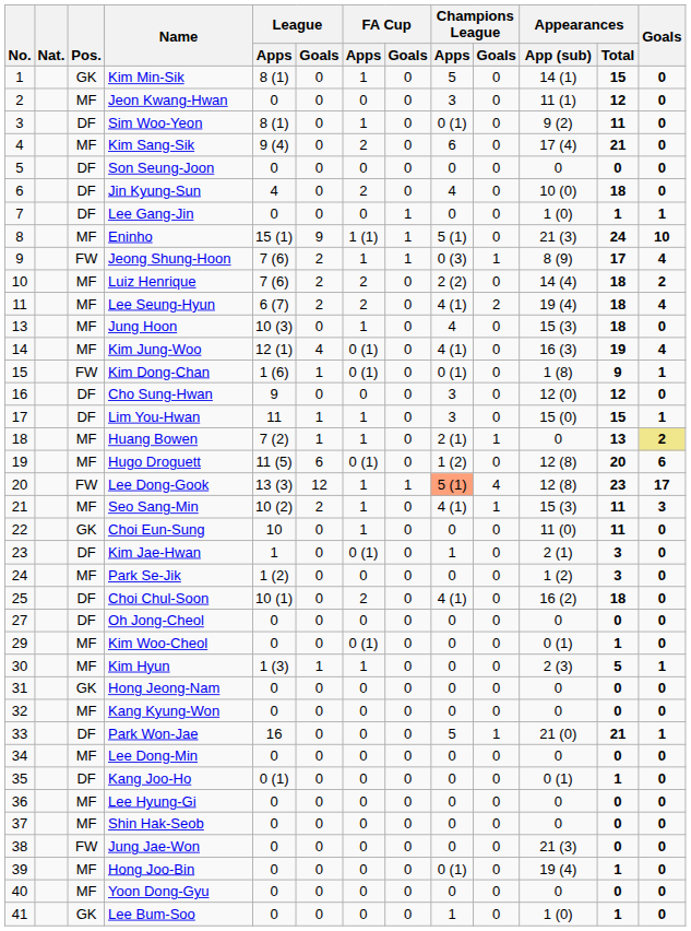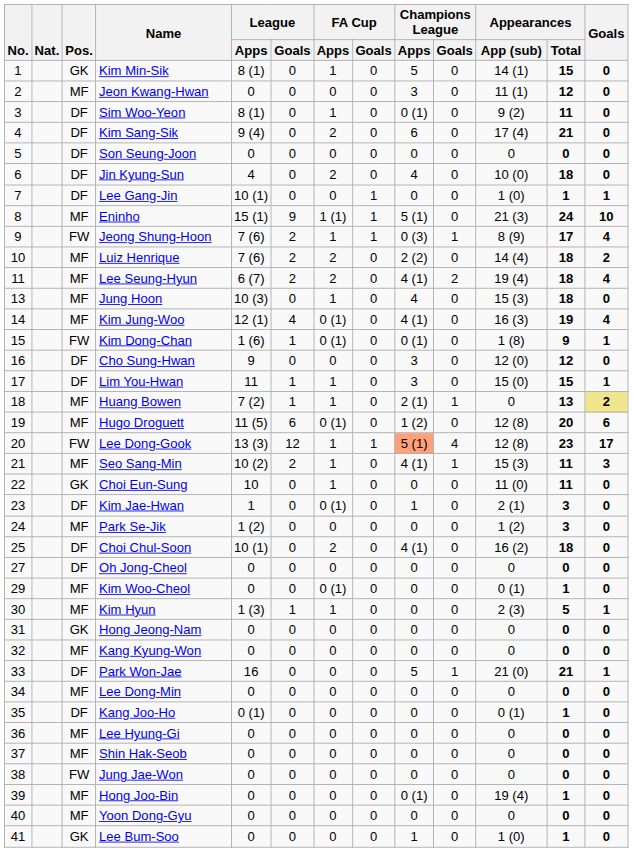 <table class="wikitable" style="font-size: 95%; text-align: center;">
 <tr>
 <th rowspan="2" valign="bottom">No.</th>
 <th rowspan="2" valign="bottom">Nat.</th>
 <th rowspan="2" valign="bottom">Pos.</th>
 <th rowspan="2" width="150">Name</th>
 <th colspan="2" width="80">League</th>
 <th colspan="2" width="80">FA Cup</th>
 <th colspan="2" width="80">Champions League</th>
 <th colspan="2" width="120">Appearances</th>
 <th rowspan="2" width="40">Goals</th>
 </tr>
 <tr>
 <th>Apps</th>
 <th>Goals</th>
 <th>Apps</th>
 <th>Goals</th>
 <th>Apps</th>
 <th>Goals</th>
 <th>App (sub)</th>
 <th>Total</th>
 </tr>
 <tr>
 <td>1</td>
 <td></td>
 <td>GK</td>
 <td align="left"><a href='#'>Kim Min-Sik</a></td>
 <td>8 (1)</td>
 <td>0</td>
 <td>1</td>
 <td>0</td>
 <td>5</td>
 <td>0</td>
 <td>14 (1)</td>
 <td><strong>15</strong></td>
 <td><strong>0</strong></td>
 </tr>
 <tr>
 <td>2</td>
 <td></td>
 <td>MF</td>
 <td align="left"><a href='#'>Jeon Kwang-Hwan</a></td>
 <td>0</td>
 <td>0</td>
 <td>0</td>
 <td>0</td>
 <td>3</td>
 <td>0</td>
 <td>11 (1)</td>
 <td><strong>12</strong></td>
 <td><strong>0</strong></td>
 </tr>
 <tr>
 <td>3</td>
 <td></td>
 <td>DF</td>
 <td align="left"><a href='#'>Sim Woo-Yeon</a></td>
 <td>8 (1)</td>
 <td>0</td>
 <td>1</td>
 <td>0</td>
 <td>0 (1)</td>
 <td>0</td>
 <td>9 (2)</td>
 <td><strong>11</strong></td>
 <td><strong>0</strong></td>
 </tr>
 <tr>
 <td>4</td>
 <td></td>
-<td>MF</td>
+<td>DF</td>
 <td align="left"><a href='#'>Kim Sang-Sik</a></td>
 <td>9 (4)</td>
 <td>0</td>
 <td>2</td>
 <td>0</td>
 <td>6</td>
 <td>0</td>
 <td>17 (4)</td>
 <td><strong>21</strong></td>
 <td><strong>0</strong></td>
 </tr>
 <tr>
 <td>5</td>
 <td></td>
 <td>DF</td>
 <td align="left"><a href='#'>Son Seung-Joon</a></td>
 <td>0</td>
 <td>0</td>
 <td>0</td>
 <td>0</td>
 <td>0</td>
 <td>0</td>
 <td>0</td>
 <td><strong>0</strong></td>
 <td><strong>0</strong></td>
 </tr>
 <tr>
 <td>6</td>
 <td></td>
 <td>DF</td>
 <td align="left"><a href='#'>Jin Kyung-Sun</a></td>
 <td>4</td>
 <td>0</td>
 <td>2</td>
 <td>0</td>
 <td>4</td>
 <td>0</td>
 <td>10 (0)</td>
 <td><strong>18</strong></td>
 <td><strong>0</strong></td>
 </tr>
 <tr>
 <td>7</td>
 <td></td>
 <td>DF</td>
 <td align="left"><a href='#'>Lee Gang-Jin</a></td>
-<td>0</td>
+<td>10 (1)</td>
 <td>0</td>
 <td>0</td>
 <td>1</td>
 <td>0</td>
 <td>0</td>
 <td>1 (0)</td>
 <td><strong>1</strong></td>
 <td><strong>1</strong></td>
 </tr>
 <tr>
 <td>8</td>
 <td></td>
 <td>MF</td>
 <td align="left"><a href='#'>Eninho</a></td>
 <td>15 (1)</td>
 <td>9</td>
 <td>1 (1)</td>
 <td>1</td>
 <td>5 (1)</td>
 <td>0</td>
 <td>21 (3)</td>
 <td><strong>24</strong></td>
 <td><strong>10</strong></td>
 </tr>
 <tr>
 <td>9</td>
 <td></td>
 <td>FW</td>
 <td align="left"><a href='#'>Jeong Shung-Hoon</a></td>
 <td>7 (6)</td>
 <td>2</td>
 <td>1</td>
 <td>1</td>
 <td>0 (3)</td>
 <td>1</td>
 <td>8 (9)</td>
 <td><strong>17</strong></td>
 <td><strong>4</strong></td>
 </tr>
 <tr>
 <td>10</td>
 <td></td>
 <td>MF</td>
 <td align="left"><a href='#'>Luiz Henrique</a></td>
 <td>7 (6)</td>
 <td>2</td>
 <td>2</td>
 <td>0</td>
 <td>2 (2)</td>
 <td>0</td>
 <td>14 (4)</td>
 <td><strong>18</strong></td>
 <td><strong>2</strong></td>
 </tr>
 <tr>
 <td>11</td>
 <td></td>
 <td>MF</td>
 <td align="left"><a href='#'>Lee Seung-Hyun</a></td>
 <td>6 (7)</td>
 <td>2</td>
 <td>2</td>
 <td>0</td>
 <td>4 (1)</td>
 <td>2</td>
 <td>19 (4)</td>
 <td><strong>18</strong></td>
 <td><strong>4</strong></td>
 </tr>
 <tr>
 <td>13</td>
 <td></td>
 <td>MF</td>
 <td align="left"><a href='#'>Jung Hoon</a></td>
 <td>10 (3)</td>
 <td>0</td>
 <td>1</td>
 <td>0</td>
 <td>4</td>
 <td>0</td>
 <td>15 (3)</td>
 <td><strong>18</strong></td>
 <td><strong>0</strong></td>
 </tr>
 <tr>
 <td>14</td>
 <td></td>
 <td>MF</td>
 <td align="left"><a href='#'>Kim Jung-Woo</a></td>
 <td>12 (1)</td>
 <td>4</td>
 <td>0 (1)</td>
 <td>0</td>
 <td>4 (1)</td>
 <td>0</td>
 <td>16 (3)</td>
 <td><strong>19</strong></td>
 <td><strong>4</strong></td>
 </tr>
 <tr>
 <td>15</td>
 <td></td>
 <td>FW</td>
 <td align="left"><a href='#'>Kim Dong-Chan</a></td>
 <td>1 (6)</td>
 <td>1</td>
 <td>0 (1)</td>
 <td>0</td>
 <td>0 (1)</td>
 <td>0</td>
 <td>1 (8)</td>
 <td><strong>9</strong></td>
 <td><strong>1</strong></td>
 </tr>
 <tr>
 <td>16</td>
 <td></td>
 <td>DF</td>
 <td align="left"><a href='#'>Cho Sung-Hwan</a></td>
 <td>9</td>
 <td>0</td>
 <td>0</td>
 <td>0</td>
 <td>3</td>
 <td>0</td>
 <td>12 (0)</td>
 <td><strong>12</strong></td>
 <td><strong>0</strong></td>
 </tr>
 <tr>
 <td>17</td>
 <td></td>
 <td>DF</td>
 <td align="left"><a href='#'>Lim You-Hwan</a></td>
 <td>11</td>
 <td>1</td>
 <td>1</td>
 <td>0</td>
 <td>3</td>
 <td>0</td>
 <td>15 (0)</td>
 <td><strong>15</strong></td>
 <td><strong>1</strong></td>
 </tr>
 <tr>
 <td>18</td>
 <td></td>
 <td>MF</td>
 <td align="left"><a href='#'>Huang Bowen</a></td>
 <td>7 (2)</td>
 <td>1</td>
 <td>1</td>
 <td>0</td>
 <td>2 (1)</td>
 <td>1</td>
 <td>0</td>
 <td><strong>13</strong></td>
 <td style="background: khaki;"><strong>2</strong></td>
 </tr>
 <tr>
 <td>19</td>
 <td></td>
 <td>MF</td>
 <td align="left"><a href='#'>Hugo Droguett</a></td>
 <td>11 (5)</td>
 <td>6</td>
 <td>0 (1)</td>
 <td>0</td>
 <td>1 (2)</td>
 <td>0</td>
 <td>12 (8)</td>
 <td><strong>20</strong></td>
 <td><strong>6</strong></td>
 </tr>
 <tr>
 <td>20</td>
 <td></td>
 <td>FW</td>
 <td align="left"><a href='#'>Lee Dong-Gook</a></td>
 <td>13 (3)</td>
 <td>12</td>
 <td>1</td>
 <td>1</td>
 <td style="background: lightsalmon;">5 (1)</td>
 <td>4</td>
 <td>12 (8)</td>
 <td><strong>23</strong></td>
 <td><strong>17</strong></td>
 </tr>
 <tr>
 <td>21</td>
 <td></td>
 <td>MF</td>
 <td align="left"><a href='#'>Seo Sang-Min</a></td>
 <td>10 (2)</td>
 <td>2</td>
 <td>1</td>
 <td>0</td>
 <td>4 (1)</td>
 <td>1</td>
 <td>15 (3)</td>
 <td><strong>11</strong></td>
 <td><strong>3</strong></td>
 </tr>
 <tr>
 <td>22</td>
 <td></td>
 <td>GK</td>
 <td align="left"><a href='#'>Choi Eun-Sung</a></td>
 <td>10</td>
 <td>0</td>
 <td>1</td>
 <td>0</td>
 <td>0</td>
 <td>0</td>
 <td>11 (0)</td>
 <td><strong>11</strong></td>
 <td><strong>0</strong></td>
 </tr>
 <tr>
 <td>23</td>
 <td></td>
 <td>DF</td>
 <td align="left"><a href='#'>Kim Jae-Hwan</a></td>
 <td>1</td>
 <td>0</td>
 <td>0 (1)</td>
 <td>0</td>
 <td>1</td>
 <td>0</td>
 <td>2 (1)</td>
 <td><strong>3</strong></td>
 <td><strong>0</strong></td>
 </tr>
 <tr>
 <td>24</td>
 <td></td>
 <td>MF</td>
 <td align="left"><a href='#'>Park Se-Jik</a></td>
 <td>1 (2)</td>
 <td>0</td>
 <td>0</td>
 <td>0</td>
 <td>0</td>
 <td>0</td>
 <td>1 (2)</td>
 <td><strong>3</strong></td>
 <td><strong>0</strong></td>
 </tr>
 <tr>
 <td>25</td>
 <td></td>
 <td>DF</td>
 <td align="left"><a href='#'>Choi Chul-Soon</a></td>
 <td>10 (1)</td>
 <td>0</td>
 <td>2</td>
 <td>0</td>
 <td>4 (1)</td>
 <td>0</td>
 <td>16 (2)</td>
 <td><strong>18</strong></td>
 <td><strong>0</strong></td>
 </tr>
 <tr>
 <td>27</td>
 <td></td>
 <td>DF</td>
 <td align="left"><a href='#'>Oh Jong-Cheol</a></td>
 <td>0</td>
 <td>0</td>
 <td>0</td>
 <td>0</td>
 <td>0</td>
 <td>0</td>
 <td>0</td>
 <td><strong>0</strong></td>
 <td><strong>0</strong></td>
 </tr>
 <tr>
 <td>29</td>
 <td></td>
 <td>MF</td>
 <td align="left"><a href='#'>Kim Woo-Cheol</a></td>
 <td>0</td>
 <td>0</td>
 <td>0 (1)</td>
 <td>0</td>
 <td>0</td>
 <td>0</td>
 <td>0 (1)</td>
 <td><strong>1</strong></td>
 <td><strong>0</strong></td>
 </tr>
 <tr>
 <td>30</td>
 <td></td>
 <td>MF</td>
 <td align="left"><a href='#'>Kim Hyun</a></td>
 <td>1 (3)</td>
 <td>1</td>
 <td>1</td>
 <td>0</td>
 <td>0</td>
 <td>0</td>
 <td>2 (3)</td>
 <td><strong>5</strong></td>
 <td><strong>1</strong></td>
 </tr>
 <tr>
 <td>31</td>
 <td></td>
 <td>GK</td>
 <td align="left"><a href='#'>Hong Jeong-Nam</a></td>
 <td>0</td>
 <td>0</td>
 <td>0</td>
 <td>0</td>
 <td>0</td>
 <td>0</td>
 <td>0</td>
 <td><strong>0</strong></td>
 <td><strong>0</strong></td>
 </tr>
 <tr>
 <td>32</td>
 <td></td>
 <td>MF</td>
 <td align="left"><a href='#'>Kang Kyung-Won</a></td>
 <td>0</td>
 <td>0</td>
 <td>0</td>
 <td>0</td>
 <td>0</td>
 <td>0</td>
 <td>0</td>
 <td><strong>0</strong></td>
 <td><strong>0</strong></td>
 </tr>
 <tr>
 <td>33</td>
 <td></td>
 <td>DF</td>
 <td align="left"><a href='#'>Park Won-Jae</a></td>
 <td>16</td>
 <td>0</td>
 <td>0</td>
 <td>0</td>
 <td>5</td>
 <td>1</td>
 <td>21 (0)</td>
 <td><strong>21</strong></td>
 <td><strong>1</strong></td>
 </tr>
 <tr>
 <td>34</td>
 <td></td>
 <td>MF</td>
 <td align="left"><a href='#'>Lee Dong-Min</a></td>
 <td>0</td>
 <td>0</td>
 <td>0</td>
 <td>0</td>
 <td>0</td>
 <td>0</td>
 <td>0</td>
 <td><strong>0</strong></td>
 <td><strong>0</strong></td>
 </tr>
 <tr>
 <td>35</td>
 <td></td>
 <td>DF</td>
 <td align="left"><a href='#'>Kang Joo-Ho</a></td>
 <td>0 (1)</td>
 <td>0</td>
 <td>0</td>
 <td>0</td>
 <td>0</td>
 <td>0</td>
 <td>0 (1)</td>
 <td><strong>1</strong></td>
 <td><strong>0</strong></td>
 </tr>
 <tr>
 <td>36</td>
 <td></td>
 <td>MF</td>
 <td align="left"><a href='#'>Lee Hyung-Gi</a></td>
 <td>0</td>
 <td>0</td>
 <td>0</td>
 <td>0</td>
 <td>0</td>
 <td>0</td>
 <td>0</td>
 <td><strong>0</strong></td>
 <td><strong>0</strong></td>
 </tr>
 <tr>
 <td>37</td>
 <td></td>
 <td>MF</td>
 <td align="left"><a href='#'>Shin Hak-Seob</a></td>
 <td>0</td>
 <td>0</td>
 <td>0</td>
 <td>0</td>
 <td>0</td>
 <td>0</td>
 <td>0</td>
 <td><strong>0</strong></td>
 <td><strong>0</strong></td>
 </tr>
 <tr>
 <td>38</td>
 <td></td>
 <td>FW</td>
 <td align="left"><a href='#'>Jung Jae-Won</a></td>
 <td>0</td>
 <td>0</td>
 <td>0</td>
 <td>0</td>
 <td>0</td>
 <td>0</td>
-<td>21 (3)</td>
+<td>0</td>
 <td><strong>0</strong></td>
 <td><strong>0</strong></td>
 </tr>
 <tr>
 <td>39</td>
 <td></td>
 <td>MF</td>
 <td align="left"><a href='#'>Hong Joo-Bin</a></td>
 <td>0</td>
 <td>0</td>
 <td>0</td>
 <td>0</td>
 <td>0 (1)</td>
 <td>0</td>
 <td>19 (4)</td>
 <td><strong>1</strong></td>
 <td><strong>0</strong></td>
 </tr>
 <tr>
 <td>40</td>
 <td></td>
 <td>MF</td>
 <td align="left"><a href='#'>Yoon Dong-Gyu</a></td>
 <td>0</td>
 <td>0</td>
 <td>0</td>
 <td>0</td>
 <td>0</td>
 <td>0</td>
 <td>0</td>
 <td><strong>0</strong></td>
 <td><strong>0</strong></td>
 </tr>
 <tr>
 <td>41</td>
 <td></td>
 <td>GK</td>
 <td align="left"><a href='#'>Lee Bum-Soo</a></td>
 <td>0</td>
 <td>0</td>
 <td>0</td>
 <td>0</td>
 <td>1</td>
 <td>0</td>
 <td>1 (0)</td>
 <td><strong>1</strong></td>
 <td><strong>0</strong></td>
 </tr>
 </table>
